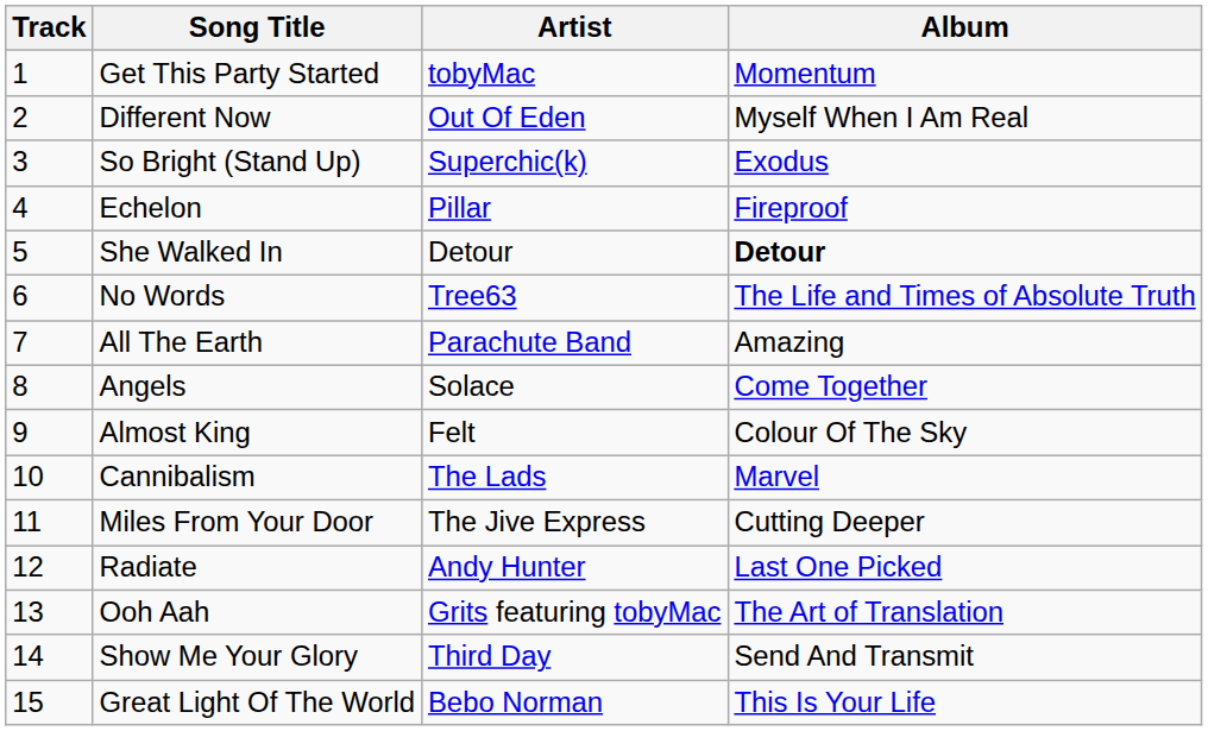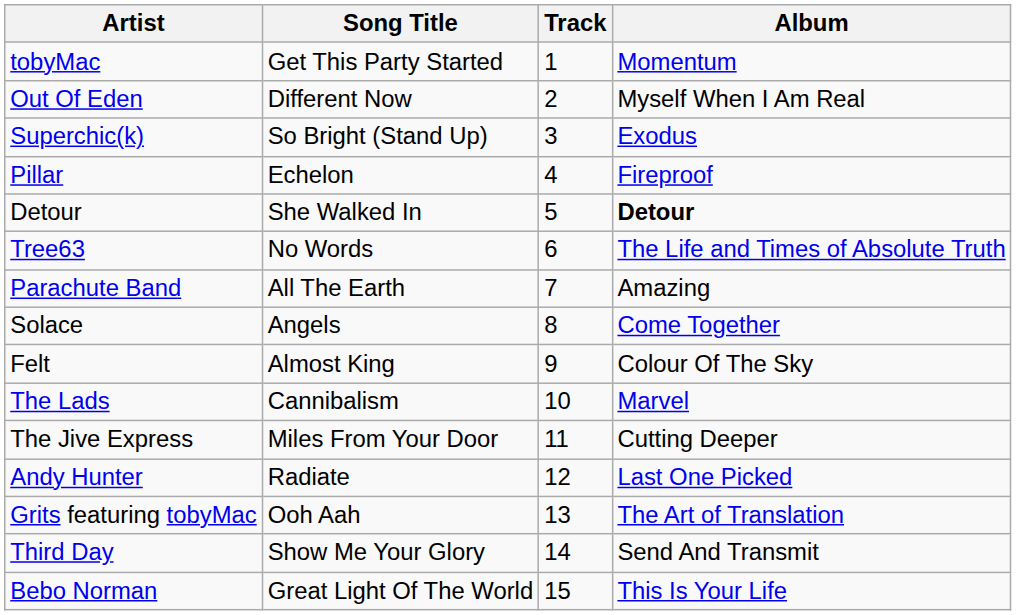 <table class="wikitable">
 <tr>
+<th>Artist</th>
+<th>Song Title</th>
 <th>Track</th>
-<th>Song Title</th>
-<th>Artist</th>
 <th>Album</th>
 </tr>
 <tr>
+<td><a href='#'>tobyMac</a></td>
+<td>Get This Party Started</td>
 <td>1</td>
-<td>Get This Party Started</td>
-<td><a href='#'>tobyMac</a></td>
 <td><a href='#'>Momentum</a></td>
 </tr>
 <tr>
+<td><a href='#'>Out Of Eden</a></td>
+<td>Different Now</td>
 <td>2</td>
-<td>Different Now</td>
-<td><a href='#'>Out Of Eden</a></td>
 <td>Myself When I Am Real</td>
 </tr>
 <tr>
+<td><a href='#'>Superchic(k)</a></td>
+<td>So Bright (Stand Up)</td>
 <td>3</td>
-<td>So Bright (Stand Up)</td>
-<td><a href='#'>Superchic(k)</a></td>
 <td><a href='#'>Exodus</a></td>
 </tr>
 <tr>
+<td><a href='#'>Pillar</a></td>
+<td>Echelon</td>
 <td>4</td>
-<td>Echelon</td>
-<td><a href='#'>Pillar</a></td>
 <td><a href='#'>Fireproof</a></td>
 </tr>
 <tr>
+<td>Detour</td>
+<td>She Walked In</td>
 <td>5</td>
-<td>She Walked In</td>
-<td>Detour</td>
 <td><strong>Detour</strong></td>
 </tr>
 <tr>
+<td><a href='#'>Tree63</a></td>
+<td>No Words</td>
 <td>6</td>
-<td>No Words</td>
-<td><a href='#'>Tree63</a></td>
 <td><a href='#'>The Life and Times of Absolute Truth</a></td>
 </tr>
 <tr>
+<td><a href='#'>Parachute Band</a></td>
+<td>All The Earth</td>
 <td>7</td>
-<td>All The Earth</td>
-<td><a href='#'>Parachute Band</a></td>
 <td>Amazing</td>
 </tr>
 <tr>
+<td>Solace</td>
+<td>Angels</td>
 <td>8</td>
-<td>Angels</td>
-<td>Solace</td>
 <td><a href='#'>Come Together</a></td>
 </tr>
 <tr>
+<td>Felt</td>
+<td>Almost King</td>
 <td>9</td>
-<td>Almost King</td>
-<td>Felt</td>
 <td>Colour Of The Sky</td>
 </tr>
 <tr>
+<td><a href='#'>The Lads</a></td>
+<td>Cannibalism</td>
 <td>10</td>
-<td>Cannibalism</td>
-<td><a href='#'>The Lads</a></td>
 <td><a href='#'>Marvel</a></td>
 </tr>
 <tr>
+<td>The Jive Express</td>
+<td>Miles From Your Door</td>
 <td>11</td>
-<td>Miles From Your Door</td>
-<td>The Jive Express</td>
 <td>Cutting Deeper</td>
 </tr>
 <tr>
+<td><a href='#'>Andy Hunter</a></td>
+<td>Radiate</td>
 <td>12</td>
-<td>Radiate</td>
-<td><a href='#'>Andy Hunter</a></td>
 <td><a href='#'>Last One Picked</a></td>
 </tr>
 <tr>
+<td><a href='#'>Grits</a> featuring <a href='#'>tobyMac</a></td>
+<td>Ooh Aah</td>
 <td>13</td>
-<td>Ooh Aah</td>
-<td><a href='#'>Grits</a> featuring <a href='#'>tobyMac</a></td>
 <td><a href='#'>The Art of Translation</a></td>
 </tr>
 <tr>
+<td><a href='#'>Third Day</a></td>
+<td>Show Me Your Glory</td>
 <td>14</td>
-<td>Show Me Your Glory</td>
-<td><a href='#'>Third Day</a></td>
 <td>Send And Transmit</td>
 </tr>
 <tr>
+<td><a href='#'>Bebo Norman</a></td>
+<td>Great Light Of The World</td>
 <td>15</td>
-<td>Great Light Of The World</td>
-<td><a href='#'>Bebo Norman</a></td>
 <td><a href='#'>This Is Your Life</a></td>
 </tr>
 </table>
